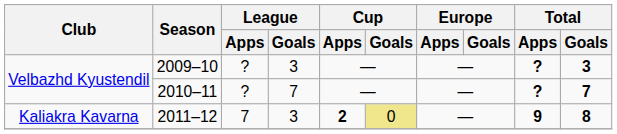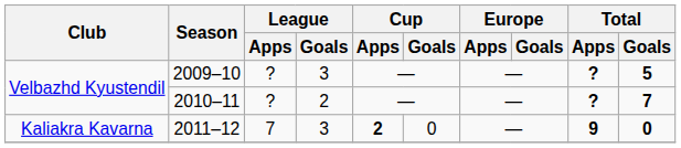 <table class="wikitable" style="font-size:90%; text-align: center">
 <tr>
 <th rowspan=2>Club</th>
 <th rowspan=2>Season</th>
 <th colspan=2>League</th>
 <th colspan=2>Cup</th>
 <th colspan=2>Europe</th>
 <th colspan=2>Total</th>
 </tr>
 <tr>
 <th>Apps</th>
 <th>Goals</th>
 <th>Apps</th>
 <th>Goals</th>
 <th>Apps</th>
 <th>Goals</th>
 <th>Apps</th>
 <th>Goals</th>
 </tr>
 <tr>
 <td rowspan=2><a href='#'>Velbazhd Kyustendil</a></td>
 <td>2009–10</td>
 <td>?</td>
 <td>3</td>
 <td colspan="2">—</td>
 <td colspan="2">—</td>
 <td><strong>?</strong></td>
-<td><strong>3</strong></td>
+<td><strong>5</strong></td>
 </tr>
 <tr>
 <td>2010–11</td>
 <td>?</td>
-<td>7</td>
+<td>2</td>
 <td colspan="2">—</td>
 <td colspan="2">—</td>
 <td><strong>?</strong></td>
 <td><strong>7</strong></td>
 </tr>
 <tr>
 <td rowspan=1><a href='#'>Kaliakra Kavarna</a></td>
 <td>2011–12</td>
 <td>7</td>
 <td>3</td>
 <td><strong>2</strong></td>
-<td style="background: khaki;">0</td>
+<td>0</td>
 <td colspan="2">—</td>
 <td><strong>9</strong></td>
-<td><strong>8</strong></td>
+<td><strong>0</strong></td>
 </tr>
 <tr>
 </tr>
 </table>
